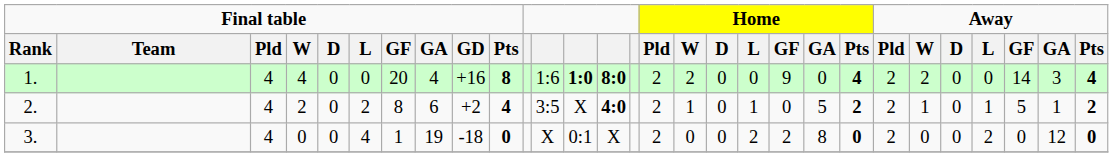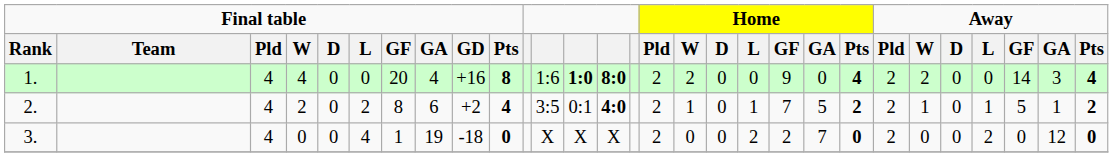 <table class="wikitable">
 <tr>
 <td colspan=10 align=center><strong>Final table</strong></td>
 <td colspan=5></td>
 <td colspan=7 align=center bgcolor=yellow><strong>Home</strong></td>
 <td colspan=7 align=center><strong>Away</strong></td>
 </tr>
 <tr>
 <th bgcolor="#efefef">Rank</th>
 <th bgcolor="#efefef" width="160">Team</th>
 <th bgcolor="#efefef" width="20">Pld</th>
 <th bgcolor="#efefef" width="20">W</th>
 <th bgcolor="#efefef" width="20">D</th>
 <th bgcolor="#efefef" width="20">L</th>
 <th bgcolor="#efefef" width="20">GF</th>
 <th bgcolor="#efefef" width="20">GA</th>
 <th bgcolor="#efefef" width="20">GD</th>
 <th bgcolor="#efefef" width="20">Pts</th>
 <th bgcolor="#efefef"></th>
 <th bgcolor="#efefef" width="20"></th>
 <th bgcolor="#efefef" width="20"></th>
 <th bgcolor="#efefef" width="20"></th>
 <th bgcolor="#efefef"></th>
 <th bgcolor="#efefef" width="20">Pld</th>
 <th bgcolor="#efefef" width="20">W</th>
 <th bgcolor="#efefef" width="20">D</th>
 <th bgcolor="#efefef" width="20">L</th>
 <th bgcolor="#efefef" width="20">GF</th>
 <th bgcolor="#efefef" width="20">GA</th>
 <th bgcolor="#efefef" width="20">Pts</th>
 <th bgcolor="#efefef" width="20">Pld</th>
 <th bgcolor="#efefef" width="20">W</th>
 <th bgcolor="#efefef" width="20">D</th>
 <th bgcolor="#efefef" width="20">L</th>
 <th bgcolor="#efefef" width="20">GF</th>
 <th bgcolor="#efefef" width="20">GA</th>
 <th bgcolor="#efefef" width="20">Pts</th>
 </tr>
 <tr align=center bgcolor=#ccffcc>
 <td>1.</td>
 <td align=left></td>
 <td>4</td>
 <td>4</td>
 <td>0</td>
 <td>0</td>
 <td>20</td>
 <td>4</td>
 <td>+16</td>
 <td><strong>8</strong></td>
 <td></td>
 <td>1:6</td>
 <td><strong>1:0</strong></td>
 <td><strong>8:0</strong></td>
 <td></td>
 <td>2</td>
 <td>2</td>
 <td>0</td>
 <td>0</td>
 <td>9</td>
 <td>0</td>
 <td><strong>4</strong></td>
 <td>2</td>
 <td>2</td>
 <td>0</td>
 <td>0</td>
 <td>14</td>
 <td>3</td>
 <td><strong>4</strong></td>
 </tr>
 <tr align=center>
 <td>2.</td>
 <td align=left></td>
 <td>4</td>
 <td>2</td>
 <td>0</td>
 <td>2</td>
 <td>8</td>
 <td>6</td>
 <td>+2</td>
 <td><strong>4</strong></td>
 <td></td>
 <td>3:5</td>
-<td>X</td>
+<td>0:1</td>
 <td><strong>4:0</strong></td>
 <td></td>
 <td>2</td>
 <td>1</td>
 <td>0</td>
 <td>1</td>
-<td>0</td>
+<td>7</td>
 <td>5</td>
 <td><strong>2</strong></td>
 <td>2</td>
 <td>1</td>
 <td>0</td>
 <td>1</td>
 <td>5</td>
 <td>1</td>
 <td><strong>2</strong></td>
 </tr>
 <tr align=center>
 <td>3.</td>
 <td align=left></td>
 <td>4</td>
 <td>0</td>
 <td>0</td>
 <td>4</td>
 <td>1</td>
 <td>19</td>
 <td>-18</td>
 <td><strong>0</strong></td>
 <td></td>
 <td>X</td>
-<td>0:1</td>
+<td>X</td>
 <td>X</td>
 <td></td>
 <td>2</td>
 <td>0</td>
 <td>0</td>
 <td>2</td>
 <td>2</td>
-<td>8</td>
+<td>7</td>
 <td><strong>0</strong></td>
 <td>2</td>
 <td>0</td>
 <td>0</td>
 <td>2</td>
 <td>0</td>
 <td>12</td>
 <td><strong>0</strong></td>
 </tr>
 <tr align=center>
 </tr>
 </table>
